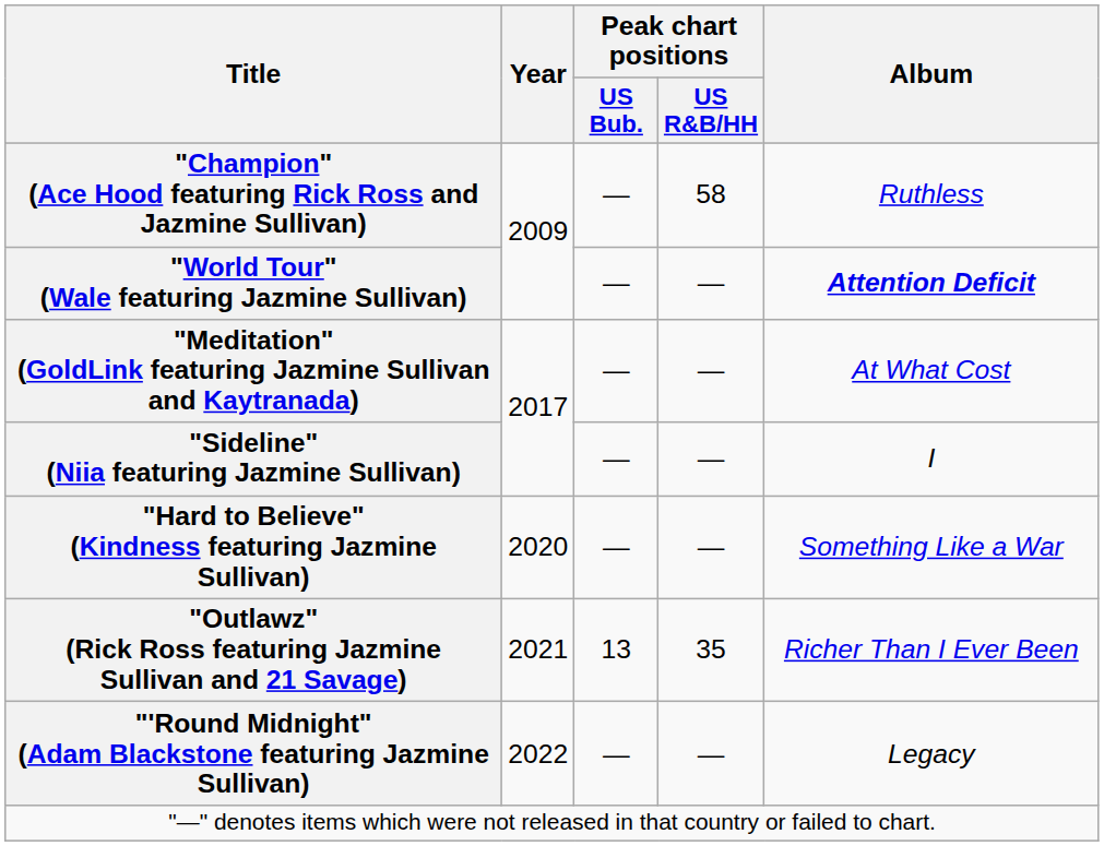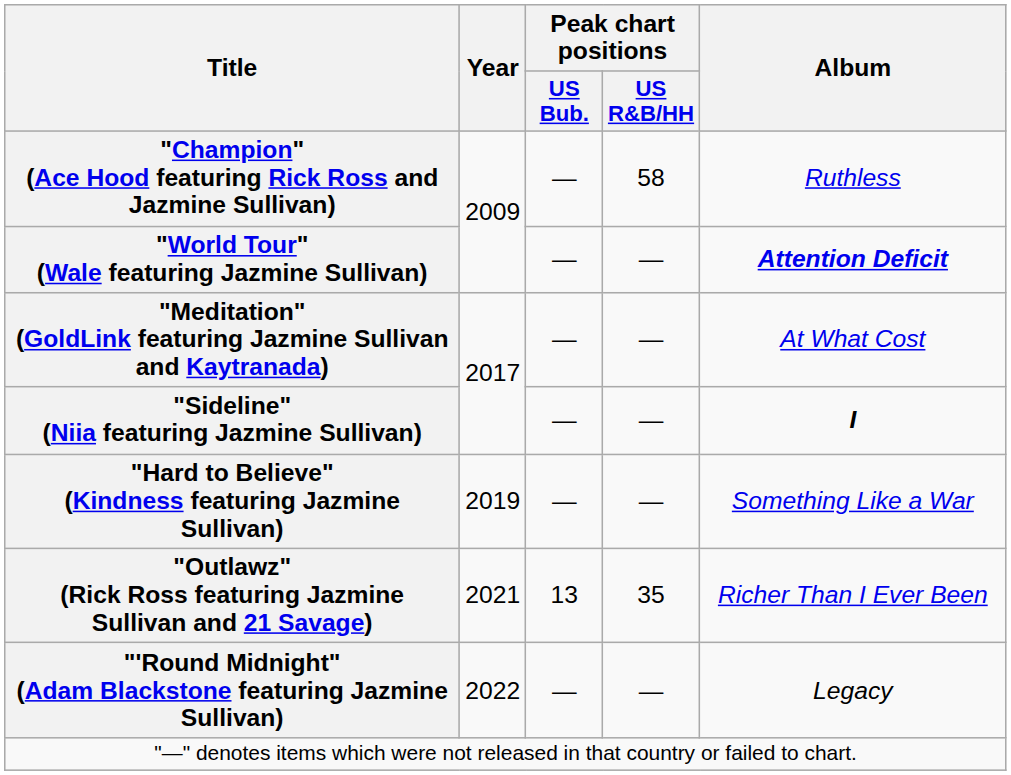 <table class="wikitable plainrowheaders" style="text-align:center;" border="1">
 <tr>
 <th scope="col" rowspan="2" style="width:18em;">Title</th>
 <th scope="col" rowspan="2" style="width:1em;">Year</th>
 <th scope="col" colspan="2">Peak chart positions</th>
 <th scope="col" rowspan="2" style="width:12em;">Album</th>
 </tr>
 <tr>
 <th scope="col" style="width:3em;font-size:90%;"><a href='#'>US<br>Bub.</a><br></th>
 <th scope="col" style="width:3em;font-size:90%;"><a href='#'>US <br>R&B/HH</a><br></th>
 </tr>
 <tr>
 <th scope="row">"<a href='#'>Champion</a>"<br><span>(<a href='#'>Ace Hood</a> featuring <a href='#'>Rick Ross</a> and Jazmine Sullivan)</span></th>
 <td rowspan="2">2009</td>
 <td>—</td>
 <td>58</td>
 <td><em><a href='#'>Ruthless</a></em></td>
 </tr>
 <tr>
 <th scope="row">"<a href='#'>World Tour</a>"<br><span>(<a href='#'>Wale</a> featuring Jazmine Sullivan)</span></th>
 <td>—</td>
 <td>—</td>
 <td><strong><em><a href='#'>Attention Deficit</a></em></strong></td>
 </tr>
 <tr>
 <th scope="row">"Meditation"<br><span>(<a href='#'>GoldLink</a> featuring Jazmine Sullivan and <a href='#'>Kaytranada</a>)</span></th>
 <td rowspan="2">2017</td>
 <td>—</td>
 <td>—</td>
 <td><em><a href='#'>At What Cost</a></em></td>
 </tr>
 <tr>
 <th scope="row">"Sideline"<br><span>(<a href='#'>Niia</a> featuring Jazmine Sullivan)</span></th>
 <td>—</td>
 <td>—</td>
-<td><em>I</em></td>
+<td><strong><em>I</em></strong></td>
 </tr>
 <tr>
 <th scope="row">"Hard to Believe"<br><span>(<a href='#'>Kindness</a> featuring Jazmine Sullivan)</span></th>
-<td>2020</td>
+<td>2019</td>
 <td>—</td>
 <td>—</td>
 <td><em><a href='#'>Something Like a War</a></em></td>
 </tr>
 <tr>
 <th scope="row">"Outlawz"<br><span>(Rick Ross featuring Jazmine Sullivan and <a href='#'>21 Savage</a>)</span></th>
 <td>2021</td>
 <td>13</td>
 <td>35</td>
 <td><em><a href='#'>Richer Than I Ever Been</a></em></td>
 </tr>
 <tr>
 <th scope="row">"'Round Midnight"<br><span>(<a href='#'>Adam Blackstone</a> featuring Jazmine Sullivan)</span></th>
 <td>2022</td>
 <td>—</td>
 <td>—</td>
 <td><em>Legacy</em></td>
 </tr>
 <tr>
 <td colspan="15" style="font-size:85%;">"—" denotes items which were not released in that country or failed to chart.</td>
 </tr>
 </table>
